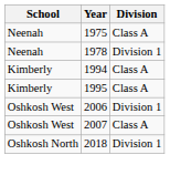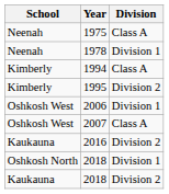 <table class="wikitable">
 <tr>
 <th>School</th>
 <th>Year</th>
 <th>Division</th>
 </tr>
 <tr>
 <td>Neenah</td>
 <td>1975</td>
 <td>Class A</td>
 </tr>
 <tr>
 <td>Neenah</td>
 <td>1978</td>
 <td>Division 1</td>
 </tr>
 <tr>
 <td>Kimberly</td>
 <td>1994</td>
 <td>Class A</td>
 </tr>
 <tr>
 <td>Kimberly</td>
 <td>1995</td>
-<td>Class A</td>
+<td>Division 2</td>
 </tr>
 <tr>
 <td>Oshkosh West</td>
 <td>2006</td>
 <td>Division 1</td>
 </tr>
 <tr>
 <td>Oshkosh West</td>
 <td>2007</td>
 <td>Class A</td>
 </tr>
 <tr>
+<td>Kaukauna</td>
+<td>2016</td>
+<td>Division 2</td>
+</tr>
+<tr>
 <td>Oshkosh North</td>
 <td>2018</td>
 <td>Division 1</td>
 </tr>
+<tr>
+<td>Kaukauna</td>
+<td>2018</td>
+<td>Division 2</td>
+</tr>
 </table>
